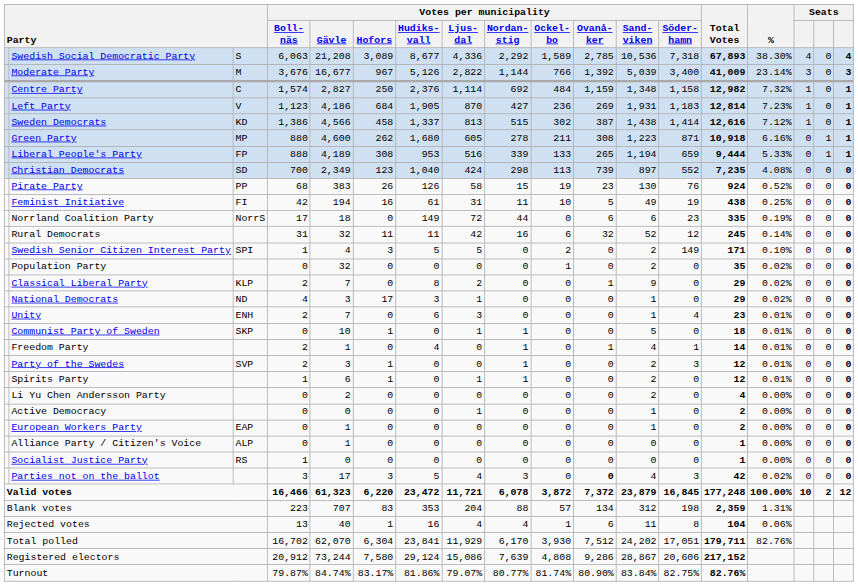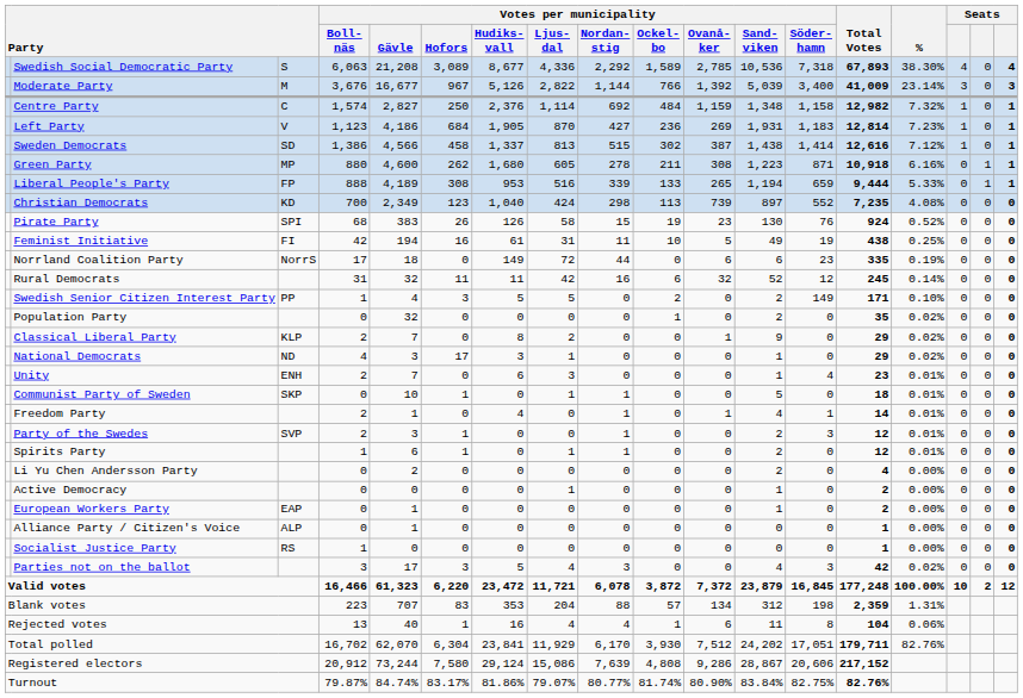 <table class="wikitable" border="1" style="text-align:right;">
 <tr>
 <th style="text-align:left;" valign=bottom rowspan=2 colspan=3>Party</th>
 <th colspan=10>Votes per municipality</th>
 <th align=center valign=bottom rowspan=2 width="50">Total Votes</th>
 <th align=center valign=bottom rowspan=2 width="50">%</th>
 <th colspan=3>Seats</th>
 </tr>
 <tr>
 <th align=center valign=bottom width="50"><a href='#'>Boll- näs</a></th>
 <th align=center valign=bottom width="50"><a href='#'>Gävle</a></th>
 <th align=center valign=bottom width="50"><a href='#'>Hofors</a></th>
 <th align=center valign=bottom width="50"><a href='#'>Hudiks- vall</a></th>
 <th align=center valign=bottom width="50"><a href='#'>Ljus- dal</a></th>
 <th align=center valign=bottom width="50"><a href='#'>Nordan- stig</a></th>
 <th align=center valign=bottom width="50"><a href='#'>Ockel- bo</a></th>
 <th align=center valign=bottom width="50"><a href='#'>Ovanå- ker</a></th>
 <th align=center valign=bottom width="50"><a href='#'>Sand- viken</a></th>
 <th align=center valign=bottom width="50"><a href='#'>Söder- hamn</a></th>
 <th align=center valign=bottom width="20"><small></small></th>
 <th align=center valign=bottom width="20"><small><a href='#'></a></small></th>
 <th align=center valign=bottom width="20"><small></small></th>
 </tr>
 <tr style="background:#CEE0F2;">
 <td></td>
 <td align=left style="white-space: nowrap;"><a href='#'>Swedish Social Democratic Party</a></td>
 <td align=left>S</td>
 <td>6,063</td>
 <td>21,208</td>
 <td>3,089</td>
 <td>8,677</td>
 <td>4,336</td>
 <td>2,292</td>
 <td>1,589</td>
 <td>2,785</td>
 <td>10,536</td>
 <td>7,318</td>
 <td><strong>67,893</strong></td>
 <td>38.30%</td>
 <td>4</td>
 <td>0</td>
 <td><strong>4</strong></td>
 </tr>
 <tr style="background:#CEE0F2;">
 <td></td>
 <td align=left><a href='#'>Moderate Party</a></td>
 <td align=left>M</td>
 <td>3,676</td>
 <td>16,677</td>
 <td>967</td>
 <td>5,126</td>
 <td>2,822</td>
 <td>1,144</td>
 <td>766</td>
 <td>1,392</td>
 <td>5,039</td>
 <td>3,400</td>
 <td><strong>41,009</strong></td>
 <td>23.14%</td>
 <td>3</td>
 <td>0</td>
 <td><strong>3</strong></td>
 </tr>
 <tr style="background:#CEE0F2; border-top:3px solid darkgray;">
 <td></td>
 <td align=left><a href='#'>Centre Party</a></td>
 <td align=left>C</td>
 <td>1,574</td>
 <td>2,827</td>
 <td>250</td>
 <td>2,376</td>
 <td>1,114</td>
 <td>692</td>
 <td>484</td>
 <td>1,159</td>
 <td>1,348</td>
 <td>1,158</td>
 <td><strong>12,982</strong></td>
 <td>7.32%</td>
 <td>1</td>
 <td>0</td>
 <td><strong>1</strong></td>
 </tr>
 <tr style="background:#CEE0F2;">
 <td></td>
 <td align=left><a href='#'>Left Party</a></td>
 <td align=left>V</td>
 <td>1,123</td>
 <td>4,186</td>
 <td>684</td>
 <td>1,905</td>
 <td>870</td>
 <td>427</td>
 <td>236</td>
 <td>269</td>
 <td>1,931</td>
 <td>1,183</td>
 <td><strong>12,814</strong></td>
 <td>7.23%</td>
 <td>1</td>
 <td>0</td>
 <td><strong>1</strong></td>
 </tr>
 <tr style="background:#CEE0F2;">
 <td></td>
 <td align=left><a href='#'>Sweden Democrats</a></td>
-<td align=left>KD</td>
+<td align=left>SD</td>
 <td>1,386</td>
 <td>4,566</td>
 <td>458</td>
 <td>1,337</td>
 <td>813</td>
 <td>515</td>
 <td>302</td>
 <td>387</td>
 <td>1,438</td>
 <td>1,414</td>
 <td><strong>12,616</strong></td>
 <td>7.12%</td>
 <td>1</td>
 <td>0</td>
 <td><strong>1</strong></td>
 </tr>
 <tr style="background:#CEE0F2;">
 <td></td>
 <td align=left><a href='#'>Green Party</a></td>
 <td align=left>MP</td>
 <td>880</td>
 <td>4,600</td>
 <td>262</td>
 <td>1,680</td>
 <td>605</td>
 <td>278</td>
 <td>211</td>
 <td>308</td>
 <td>1,223</td>
 <td>871</td>
 <td><strong>10,918</strong></td>
 <td>6.16%</td>
 <td>0</td>
 <td>1</td>
 <td><strong>1</strong></td>
 </tr>
 <tr style="background:#CEE0F2;">
 <td></td>
 <td align=left><a href='#'>Liberal People's Party</a></td>
 <td align=left>FP</td>
 <td>888</td>
 <td>4,189</td>
 <td>308</td>
 <td>953</td>
 <td>516</td>
 <td>339</td>
 <td>133</td>
 <td>265</td>
 <td>1,194</td>
 <td>659</td>
 <td><strong>9,444</strong></td>
 <td>5.33%</td>
 <td>0</td>
 <td>1</td>
 <td><strong>1</strong></td>
 </tr>
 <tr style="background:#CEE0F2;">
 <td></td>
 <td align=left><a href='#'>Christian Democrats</a></td>
-<td align=left>SD</td>
+<td align=left>KD</td>
 <td>700</td>
 <td>2,349</td>
 <td>123</td>
 <td>1,040</td>
 <td>424</td>
 <td>298</td>
 <td>113</td>
 <td>739</td>
 <td>897</td>
 <td>552</td>
 <td><strong>7,235</strong></td>
 <td>4.08%</td>
 <td>0</td>
 <td>0</td>
 <td><strong>0</strong></td>
 </tr>
 <tr>
 <td></td>
 <td align=left><a href='#'>Pirate Party</a></td>
-<td align=left>PP</td>
+<td align=left>SPI</td>
 <td>68</td>
 <td>383</td>
 <td>26</td>
 <td>126</td>
 <td>58</td>
 <td>15</td>
 <td>19</td>
 <td>23</td>
 <td>130</td>
 <td>76</td>
 <td><strong>924</strong></td>
 <td>0.52%</td>
 <td>0</td>
 <td>0</td>
 <td><strong>0</strong></td>
 </tr>
 <tr>
 <td></td>
 <td align=left><a href='#'>Feminist Initiative</a></td>
 <td align=left>FI</td>
 <td>42</td>
 <td>194</td>
 <td>16</td>
 <td>61</td>
 <td>31</td>
 <td>11</td>
 <td>10</td>
 <td>5</td>
 <td>49</td>
 <td>19</td>
 <td><strong>438</strong></td>
 <td>0.25%</td>
 <td>0</td>
 <td>0</td>
 <td><strong>0</strong></td>
 </tr>
 <tr>
 <td></td>
 <td align=left>Norrland Coalition Party</td>
 <td align=left>NorrS</td>
 <td>17</td>
 <td>18</td>
 <td>0</td>
 <td>149</td>
 <td>72</td>
 <td>44</td>
 <td>0</td>
 <td>6</td>
 <td>6</td>
 <td>23</td>
 <td><strong>335</strong></td>
 <td>0.19%</td>
 <td>0</td>
 <td>0</td>
 <td><strong>0</strong></td>
 </tr>
 <tr>
 <td></td>
 <td align=left>Rural Democrats</td>
 <td></td>
 <td>31</td>
 <td>32</td>
 <td>11</td>
 <td>11</td>
 <td>42</td>
 <td>16</td>
 <td>6</td>
 <td>32</td>
 <td>52</td>
 <td>12</td>
 <td><strong>245</strong></td>
 <td>0.14%</td>
 <td>0</td>
 <td>0</td>
 <td><strong>0</strong></td>
 </tr>
 <tr>
 <td></td>
 <td align=left><a href='#'>Swedish Senior Citizen Interest Party</a></td>
-<td align=left>SPI</td>
+<td align=left>PP</td>
 <td>1</td>
 <td>4</td>
 <td>3</td>
 <td>5</td>
 <td>5</td>
 <td>0</td>
 <td>2</td>
 <td>0</td>
 <td>2</td>
 <td>149</td>
 <td><strong>171</strong></td>
 <td>0.10%</td>
 <td>0</td>
 <td>0</td>
 <td><strong>0</strong></td>
 </tr>
 <tr>
 <td></td>
 <td align=left>Population Party</td>
 <td></td>
 <td>0</td>
 <td>32</td>
 <td>0</td>
 <td>0</td>
 <td>0</td>
 <td>0</td>
 <td>1</td>
 <td>0</td>
 <td>2</td>
 <td>0</td>
 <td><strong>35</strong></td>
 <td>0.02%</td>
 <td>0</td>
 <td>0</td>
 <td><strong>0</strong></td>
 </tr>
 <tr>
 <td></td>
 <td align=left><a href='#'>Classical Liberal Party</a></td>
 <td align=left>KLP</td>
 <td>2</td>
 <td>7</td>
 <td>0</td>
 <td>8</td>
 <td>2</td>
 <td>0</td>
 <td>0</td>
 <td>1</td>
 <td>9</td>
 <td>0</td>
 <td><strong>29</strong></td>
 <td>0.02%</td>
 <td>0</td>
 <td>0</td>
 <td><strong>0</strong></td>
 </tr>
 <tr>
 <td></td>
 <td align=left><a href='#'>National Democrats</a></td>
 <td align=left>ND</td>
 <td>4</td>
 <td>3</td>
 <td>17</td>
 <td>3</td>
 <td>1</td>
 <td>0</td>
 <td>0</td>
 <td>0</td>
 <td>1</td>
 <td>0</td>
 <td><strong>29</strong></td>
 <td>0.02%</td>
 <td>0</td>
 <td>0</td>
 <td><strong>0</strong></td>
 </tr>
 <tr>
 <td></td>
 <td align=left><a href='#'>Unity</a></td>
 <td align=left>ENH</td>
 <td>2</td>
 <td>7</td>
 <td>0</td>
 <td>6</td>
 <td>3</td>
 <td>0</td>
 <td>0</td>
 <td>0</td>
 <td>1</td>
 <td>4</td>
 <td><strong>23</strong></td>
 <td>0.01%</td>
 <td>0</td>
 <td>0</td>
 <td><strong>0</strong></td>
 </tr>
 <tr>
 <td></td>
 <td align=left><a href='#'>Communist Party of Sweden</a></td>
 <td align=left>SKP</td>
 <td>0</td>
 <td>10</td>
 <td>1</td>
 <td>0</td>
 <td>1</td>
 <td>1</td>
 <td>0</td>
 <td>0</td>
 <td>5</td>
 <td>0</td>
 <td><strong>18</strong></td>
 <td>0.01%</td>
 <td>0</td>
 <td>0</td>
 <td><strong>0</strong></td>
 </tr>
 <tr>
 <td></td>
 <td align=left>Freedom Party</td>
 <td></td>
 <td>2</td>
 <td>1</td>
 <td>0</td>
 <td>4</td>
 <td>0</td>
 <td>1</td>
 <td>0</td>
 <td>1</td>
 <td>4</td>
 <td>1</td>
 <td><strong>14</strong></td>
 <td>0.01%</td>
 <td>0</td>
 <td>0</td>
 <td><strong>0</strong></td>
 </tr>
 <tr>
 <td></td>
 <td align=left><a href='#'>Party of the Swedes</a></td>
 <td align=left>SVP</td>
 <td>2</td>
 <td>3</td>
 <td>1</td>
 <td>0</td>
 <td>0</td>
 <td>1</td>
 <td>0</td>
 <td>0</td>
 <td>2</td>
 <td>3</td>
 <td><strong>12</strong></td>
 <td>0.01%</td>
 <td>0</td>
 <td>0</td>
 <td><strong>0</strong></td>
 </tr>
 <tr>
 <td></td>
 <td align=left>Spirits Party</td>
 <td></td>
 <td>1</td>
 <td>6</td>
 <td>1</td>
 <td>0</td>
 <td>1</td>
 <td>1</td>
 <td>0</td>
 <td>0</td>
 <td>2</td>
 <td>0</td>
 <td><strong>12</strong></td>
 <td>0.01%</td>
 <td>0</td>
 <td>0</td>
 <td><strong>0</strong></td>
 </tr>
 <tr>
 <td></td>
 <td align=left>Li Yu Chen Andersson Party</td>
 <td></td>
 <td>0</td>
 <td>2</td>
 <td>0</td>
 <td>0</td>
 <td>0</td>
 <td>0</td>
 <td>0</td>
 <td>0</td>
 <td>2</td>
 <td>0</td>
 <td><strong>4</strong></td>
 <td>0.00%</td>
 <td>0</td>
 <td>0</td>
 <td><strong>0</strong></td>
 </tr>
 <tr>
 <td></td>
 <td align=left>Active Democracy</td>
 <td></td>
 <td>0</td>
 <td>0</td>
 <td>0</td>
 <td>0</td>
 <td>1</td>
 <td>0</td>
 <td>0</td>
 <td>0</td>
 <td>1</td>
 <td>0</td>
 <td><strong>2</strong></td>
 <td>0.00%</td>
 <td>0</td>
 <td>0</td>
 <td><strong>0</strong></td>
 </tr>
 <tr>
 <td></td>
 <td align=left><a href='#'>European Workers Party</a></td>
 <td align=left>EAP</td>
 <td>0</td>
 <td>1</td>
 <td>0</td>
 <td>0</td>
 <td>0</td>
 <td>0</td>
 <td>0</td>
 <td>0</td>
 <td>1</td>
 <td>0</td>
 <td><strong>2</strong></td>
 <td>0.00%</td>
 <td>0</td>
 <td>0</td>
 <td><strong>0</strong></td>
 </tr>
 <tr>
 <td></td>
 <td align=left>Alliance Party / Citizen's Voice</td>
 <td align=left>ALP</td>
 <td>0</td>
 <td>1</td>
 <td>0</td>
 <td>0</td>
 <td>0</td>
 <td>0</td>
 <td>0</td>
 <td>0</td>
 <td>0</td>
 <td>0</td>
 <td><strong>1</strong></td>
 <td>0.00%</td>
 <td>0</td>
 <td>0</td>
 <td><strong>0</strong></td>
 </tr>
 <tr>
 <td></td>
 <td align=left><a href='#'>Socialist Justice Party</a></td>
 <td align=left>RS</td>
 <td>1</td>
 <td>0</td>
 <td>0</td>
 <td>0</td>
 <td>0</td>
 <td>0</td>
 <td>0</td>
 <td>0</td>
 <td>0</td>
 <td>0</td>
 <td><strong>1</strong></td>
 <td>0.00%</td>
 <td>0</td>
 <td>0</td>
 <td><strong>0</strong></td>
 </tr>
 <tr>
 <td></td>
 <td align=left><a href='#'>Parties not on the ballot</a></td>
 <td></td>
 <td>3</td>
 <td>17</td>
 <td>3</td>
 <td>5</td>
 <td>4</td>
 <td>3</td>
 <td>0</td>
-<td><strong>0</strong></td>
+<td>0</td>
 <td>4</td>
 <td>3</td>
 <td><strong>42</strong></td>
 <td>0.02%</td>
 <td>0</td>
 <td>0</td>
 <td><strong>0</strong></td>
 </tr>
 <tr style="font-weight:bold">
 <td align=left colspan=3>Valid votes</td>
 <td>16,466</td>
 <td>61,323</td>
 <td>6,220</td>
 <td>23,472</td>
 <td>11,721</td>
 <td>6,078</td>
 <td>3,872</td>
 <td>7,372</td>
 <td>23,879</td>
 <td>16,845</td>
 <td>177,248</td>
 <td>100.00%</td>
 <td>10</td>
 <td>2</td>
 <td>12</td>
 </tr>
 <tr>
 <td align=left colspan=3>Blank votes</td>
 <td>223</td>
 <td>707</td>
 <td>83</td>
 <td>353</td>
 <td>204</td>
 <td>88</td>
 <td>57</td>
 <td>134</td>
 <td>312</td>
 <td>198</td>
 <td><strong>2,359</strong></td>
 <td>1.31%</td>
 <td></td>
 <td></td>
 <td></td>
 </tr>
 <tr>
 <td align=left colspan=3>Rejected votes</td>
 <td>13</td>
 <td>40</td>
 <td>1</td>
 <td>16</td>
 <td>4</td>
 <td>4</td>
 <td>1</td>
 <td>6</td>
 <td>11</td>
 <td>8</td>
 <td><strong>104</strong></td>
 <td>0.06%</td>
 <td></td>
 <td></td>
 <td></td>
 </tr>
 <tr>
 <td align=left colspan=3>Total polled</td>
 <td>16,702</td>
 <td>62,070</td>
 <td>6,304</td>
 <td>23,841</td>
 <td>11,929</td>
 <td>6,170</td>
 <td>3,930</td>
 <td>7,512</td>
 <td>24,202</td>
 <td>17,051</td>
 <td><strong>179,711</strong></td>
 <td>82.76%</td>
 <td></td>
 <td></td>
 <td></td>
 </tr>
 <tr>
 <td align=left colspan=3>Registered electors</td>
 <td>20,912</td>
 <td>73,244</td>
 <td>7,580</td>
 <td>29,124</td>
 <td>15,086</td>
 <td>7,639</td>
 <td>4,808</td>
 <td>9,286</td>
 <td>28,867</td>
 <td>20,606</td>
 <td><strong>217,152</strong></td>
 <td></td>
 <td></td>
 <td></td>
 <td></td>
 </tr>
 <tr>
 <td align=left colspan=3>Turnout</td>
 <td>79.87%</td>
 <td>84.74%</td>
 <td>83.17%</td>
 <td>81.86%</td>
 <td>79.07%</td>
 <td>80.77%</td>
 <td>81.74%</td>
 <td>80.90%</td>
 <td>83.84%</td>
 <td>82.75%</td>
 <td><strong>82.76%</strong></td>
 <td></td>
 <td></td>
 <td></td>
 <td></td>
 </tr>
 </table>
